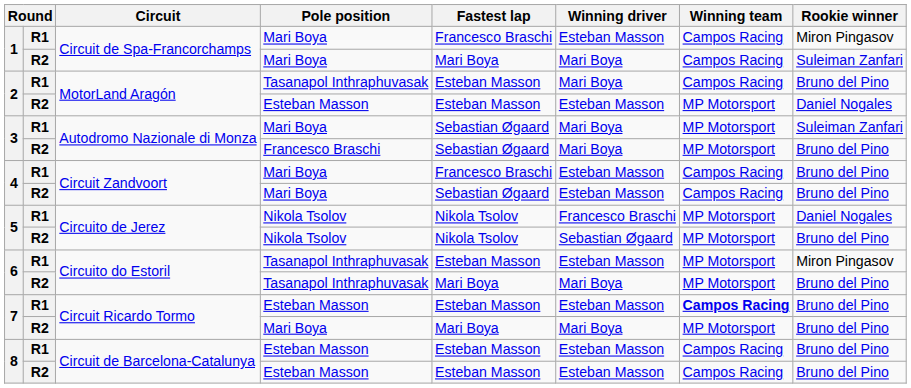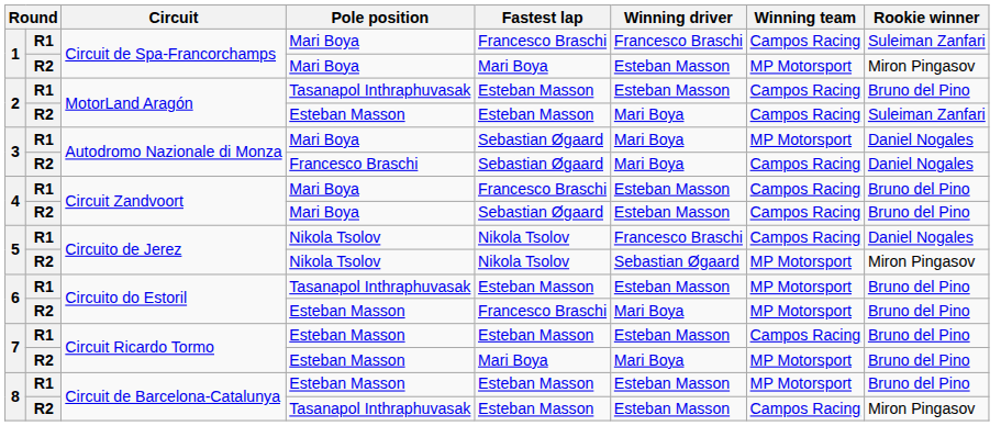 <table class="wikitable" style="font-size: 85%;">
 <tr>
 <th colspan="2">Round</th>
 <th>Circuit</th>
 <th>Pole position</th>
 <th>Fastest lap</th>
 <th>Winning driver</th>
 <th>Winning team</th>
 <th>Rookie winner</th>
 </tr>
 <tr>
 <th rowspan="2">1</th>
 <th>R1</th>
 <td rowspan="2"> <a href='#'>Circuit de Spa-Francorchamps</a></td>
 <td> <a href='#'>Mari Boya</a></td>
 <td nowrap> <a href='#'>Francesco Braschi</a></td>
-<td> <a href='#'>Esteban Masson</a></td>
+<td nowrap> <a href='#'>Francesco Braschi</a></td>
 <td> <a href='#'>Campos Racing</a></td>
-<td> Miron Pingasov</td>
+<td nowrap> <a href='#'>Suleiman Zanfari</a></td>
 </tr>
 <tr>
 <th>R2</th>
 <td> <a href='#'>Mari Boya</a></td>
 <td> <a href='#'>Mari Boya</a></td>
-<td> <a href='#'>Mari Boya</a></td>
-<td> <a href='#'>Campos Racing</a></td>
-<td nowrap> <a href='#'>Suleiman Zanfari</a></td>
+<td> <a href='#'>Esteban Masson</a></td>
+<td> <a href='#'>MP Motorsport</a></td>
+<td> Miron Pingasov</td>
 </tr>
 <tr>
 <th rowspan="2">2</th>
 <th>R1</th>
 <td rowspan="2"> <a href='#'>MotorLand Aragón</a></td>
 <td nowrap> <a href='#'>Tasanapol Inthraphuvasak</a></td>
 <td> <a href='#'>Esteban Masson</a></td>
-<td> <a href='#'>Mari Boya</a></td>
+<td> <a href='#'>Esteban Masson</a></td>
 <td nowrap> <a href='#'>Campos Racing</a></td>
 <td> <a href='#'>Bruno del Pino</a></td>
 </tr>
 <tr>
 <th>R2</th>
 <td> <a href='#'>Esteban Masson</a></td>
 <td> <a href='#'>Esteban Masson</a></td>
-<td> <a href='#'>Esteban Masson</a></td>
-<td> <a href='#'>MP Motorsport</a></td>
-<td> <a href='#'>Daniel Nogales</a></td>
+<td> <a href='#'>Mari Boya</a></td>
+<td> <a href='#'>Campos Racing</a></td>
+<td> <a href='#'>Suleiman Zanfari</a></td>
 </tr>
 <tr>
 <th rowspan="2">3</th>
 <th>R1</th>
 <td rowspan="2" nowrap> <a href='#'>Autodromo Nazionale di Monza</a></td>
 <td> <a href='#'>Mari Boya</a></td>
 <td> <a href='#'>Sebastian Øgaard</a></td>
 <td> <a href='#'>Mari Boya</a></td>
 <td> <a href='#'>MP Motorsport</a></td>
-<td> <a href='#'>Suleiman Zanfari</a></td>
+<td> <a href='#'>Daniel Nogales</a></td>
 </tr>
 <tr>
 <th>R2</th>
 <td> <a href='#'>Francesco Braschi</a></td>
 <td> <a href='#'>Sebastian Øgaard</a></td>
 <td> <a href='#'>Mari Boya</a></td>
-<td> <a href='#'>MP Motorsport</a></td>
-<td> <a href='#'>Bruno del Pino</a></td>
+<td> <a href='#'>Campos Racing</a></td>
+<td> <a href='#'>Daniel Nogales</a></td>
 </tr>
 <tr>
 <th rowspan="2">4</th>
 <th>R1</th>
 <td rowspan="2"> <a href='#'>Circuit Zandvoort</a></td>
 <td> <a href='#'>Mari Boya</a></td>
 <td nowrap> <a href='#'>Francesco Braschi</a></td>
 <td> <a href='#'>Esteban Masson</a></td>
 <td> <a href='#'>Campos Racing</a></td>
 <td> <a href='#'>Bruno del Pino</a></td>
 </tr>
 <tr>
 <th>R2</th>
 <td> <a href='#'>Mari Boya</a></td>
 <td> <a href='#'>Sebastian Øgaard</a></td>
 <td> <a href='#'>Esteban Masson</a></td>
 <td> <a href='#'>Campos Racing</a></td>
 <td> <a href='#'>Bruno del Pino</a></td>
 </tr>
 <tr>
 <th rowspan="2">5</th>
 <th>R1</th>
 <td rowspan="2"> <a href='#'>Circuito de Jerez</a></td>
 <td> <a href='#'>Nikola Tsolov</a></td>
 <td> <a href='#'>Nikola Tsolov</a></td>
 <td> <a href='#'>Francesco Braschi</a></td>
-<td> <a href='#'>MP Motorsport</a></td>
+<td> <a href='#'>Campos Racing</a></td>
 <td> <a href='#'>Daniel Nogales</a></td>
 </tr>
 <tr>
 <th>R2</th>
 <td> <a href='#'>Nikola Tsolov</a></td>
 <td> <a href='#'>Nikola Tsolov</a></td>
 <td> <a href='#'>Sebastian Øgaard</a></td>
 <td> <a href='#'>MP Motorsport</a></td>
-<td> <a href='#'>Bruno del Pino</a></td>
+<td> Miron Pingasov</td>
 </tr>
 <tr>
 <th rowspan="2">6</th>
 <th>R1</th>
 <td rowspan="2"> <a href='#'>Circuito do Estoril</a></td>
 <td nowrap> <a href='#'>Tasanapol Inthraphuvasak</a></td>
 <td> <a href='#'>Esteban Masson</a></td>
 <td> <a href='#'>Esteban Masson</a></td>
 <td> <a href='#'>MP Motorsport</a></td>
-<td> Miron Pingasov</td>
+<td> <a href='#'>Bruno del Pino</a></td>
 </tr>
 <tr>
 <th>R2</th>
-<td> <a href='#'>Tasanapol Inthraphuvasak</a></td>
-<td> <a href='#'>Mari Boya</a></td>
+<td> <a href='#'>Esteban Masson</a></td>
+<td nowrap> <a href='#'>Francesco Braschi</a></td>
 <td> <a href='#'>Mari Boya</a></td>
 <td> <a href='#'>MP Motorsport</a></td>
 <td> <a href='#'>Bruno del Pino</a></td>
 </tr>
 <tr>
 <th rowspan="2">7</th>
 <th>R1</th>
 <td rowspan="2"> <a href='#'>Circuit Ricardo Tormo</a></td>
 <td> <a href='#'>Esteban Masson</a></td>
 <td> <a href='#'>Esteban Masson</a></td>
 <td> <a href='#'>Esteban Masson</a></td>
-<td><strong> <a href='#'>Campos Racing</a></strong></td>
+<td> <a href='#'>Campos Racing</a></td>
 <td> <a href='#'>Bruno del Pino</a></td>
 </tr>
 <tr>
 <th>R2</th>
-<td> <a href='#'>Mari Boya</a></td>
+<td> <a href='#'>Esteban Masson</a></td>
 <td> <a href='#'>Mari Boya</a></td>
 <td> <a href='#'>Mari Boya</a></td>
 <td> <a href='#'>MP Motorsport</a></td>
 <td> <a href='#'>Bruno del Pino</a></td>
 </tr>
 <tr>
 <th rowspan="2">8</th>
 <th>R1</th>
 <td rowspan="2"> <a href='#'>Circuit de Barcelona-Catalunya</a></td>
 <td> <a href='#'>Esteban Masson</a></td>
 <td> <a href='#'>Esteban Masson</a></td>
 <td> <a href='#'>Esteban Masson</a></td>
-<td> <a href='#'>Campos Racing</a></td>
+<td> <a href='#'>MP Motorsport</a></td>
 <td> <a href='#'>Bruno del Pino</a></td>
 </tr>
 <tr>
 <th>R2</th>
-<td> <a href='#'>Esteban Masson</a></td>
+<td> <a href='#'>Tasanapol Inthraphuvasak</a></td>
 <td> <a href='#'>Esteban Masson</a></td>
 <td> <a href='#'>Esteban Masson</a></td>
 <td> <a href='#'>Campos Racing</a></td>
-<td> <a href='#'>Bruno del Pino</a></td>
+<td> Miron Pingasov</td>
 </tr>
 </table>
